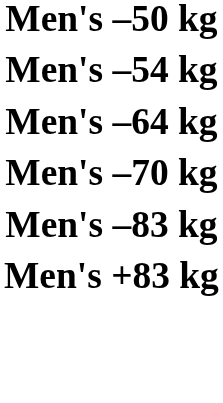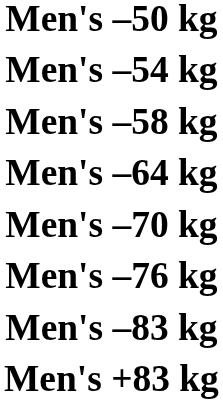 <table>
 <tr>
 <th scope="row">Men's –50 kg</th>
 <td></td>
 <td></td>
 <td><br></td>
 </tr>
 <tr>
 <th scope="row">Men's –54 kg</th>
+<td></td>
+<td></td>
+<td><br></td>
+</tr>
+<tr>
+<th scope="row">Men's –58 kg</th>
 <td></td>
 <td></td>
 <td><br></td>
 </tr>
 <tr>
 <th scope="row">Men's –64 kg</th>
 <td></td>
 <td></td>
 <td><br></td>
 </tr>
 <tr>
 <th scope="row">Men's –70 kg</th>
 <td></td>
 <td></td>
 <td><br></td>
 </tr>
 <tr>
+<th scope="row">Men's –76 kg</th>
+<td></td>
+<td></td>
+<td><br></td>
+</tr>
+<tr>
 <th scope="row">Men's –83 kg</th>
 <td></td>
 <td></td>
 <td><br></td>
 </tr>
 <tr>
 <th scope="row">Men's +83 kg</th>
 <td></td>
 <td></td>
 <td><br></td>
 </tr>
 </table>
